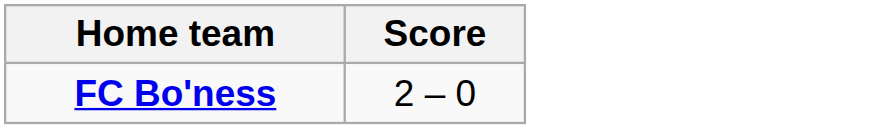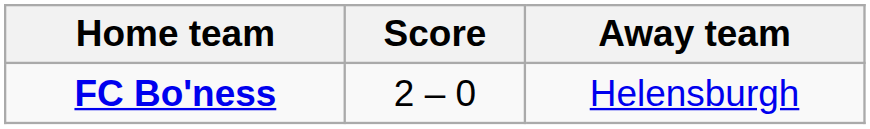 <table class="wikitable" style="text-align: center">
 <tr>
 <th width=140>Home team</th>
 <th width=70>Score</th>
+<th width=140>Away team</th>
 </tr>
 <tr>
 <td><strong><a href='#'>FC Bo'ness</a></strong></td>
 <td>2 – 0</td>
+<td><a href='#'>Helensburgh</a></td>
 </tr>
 </table>
